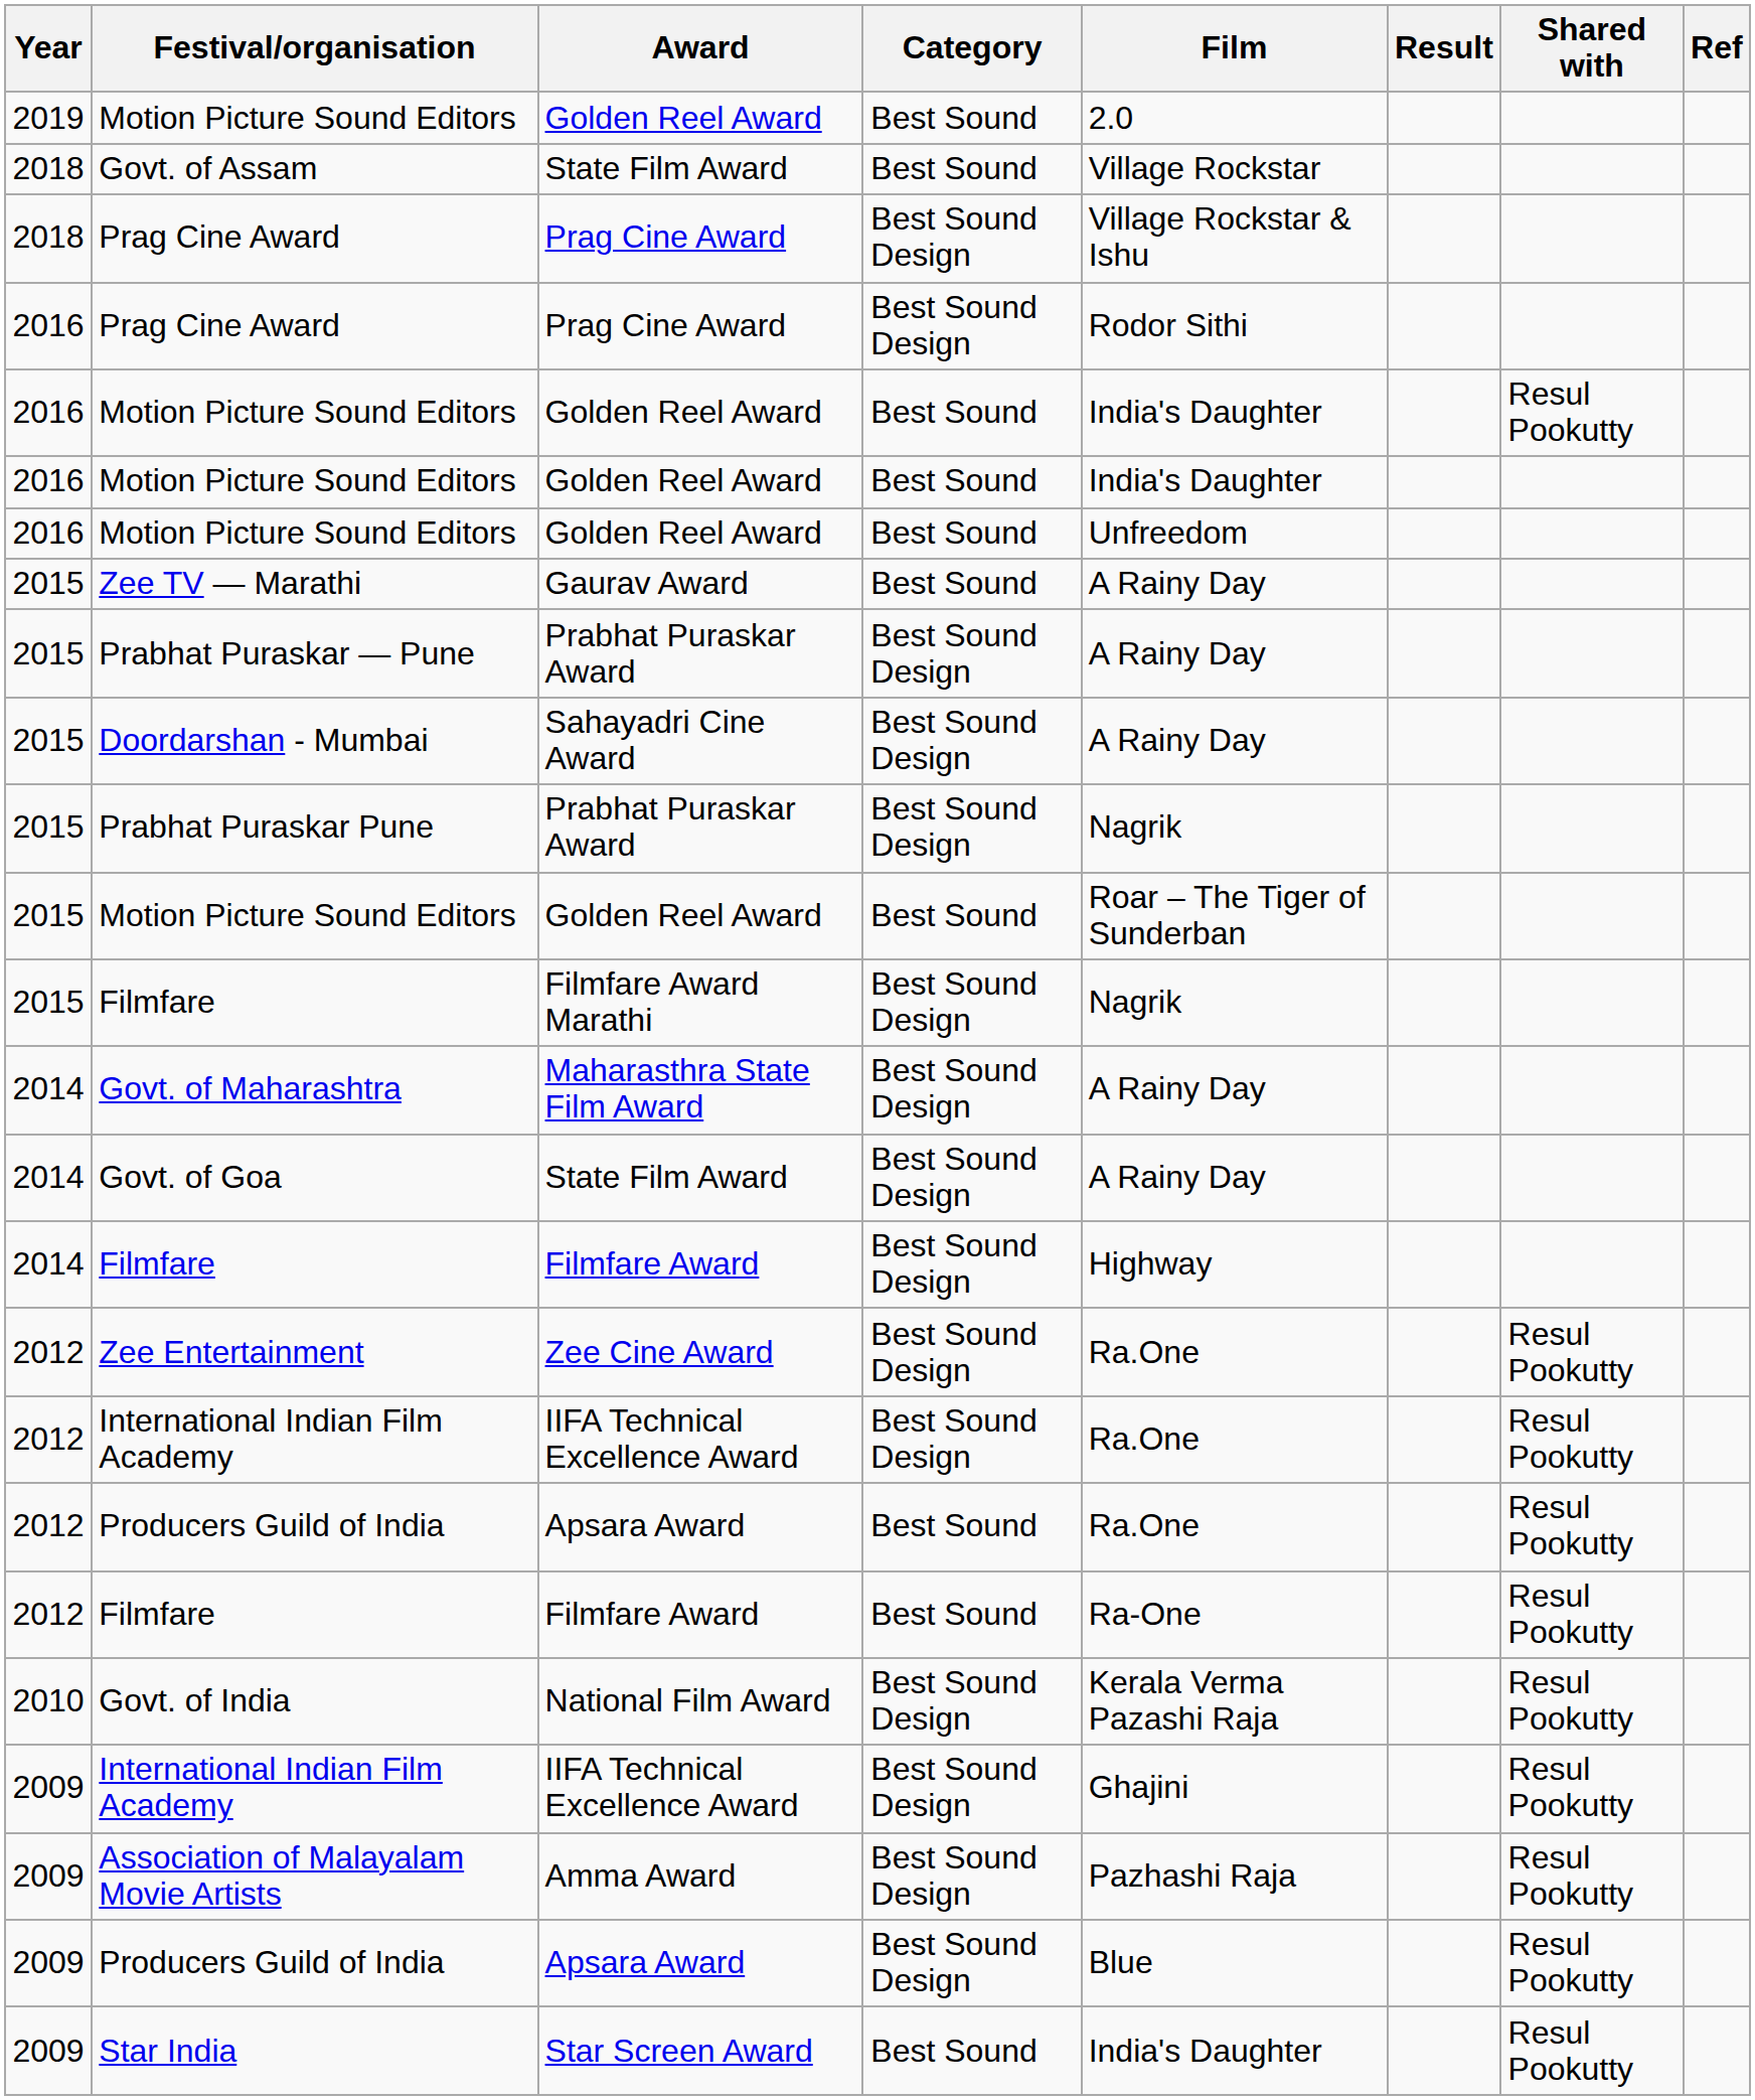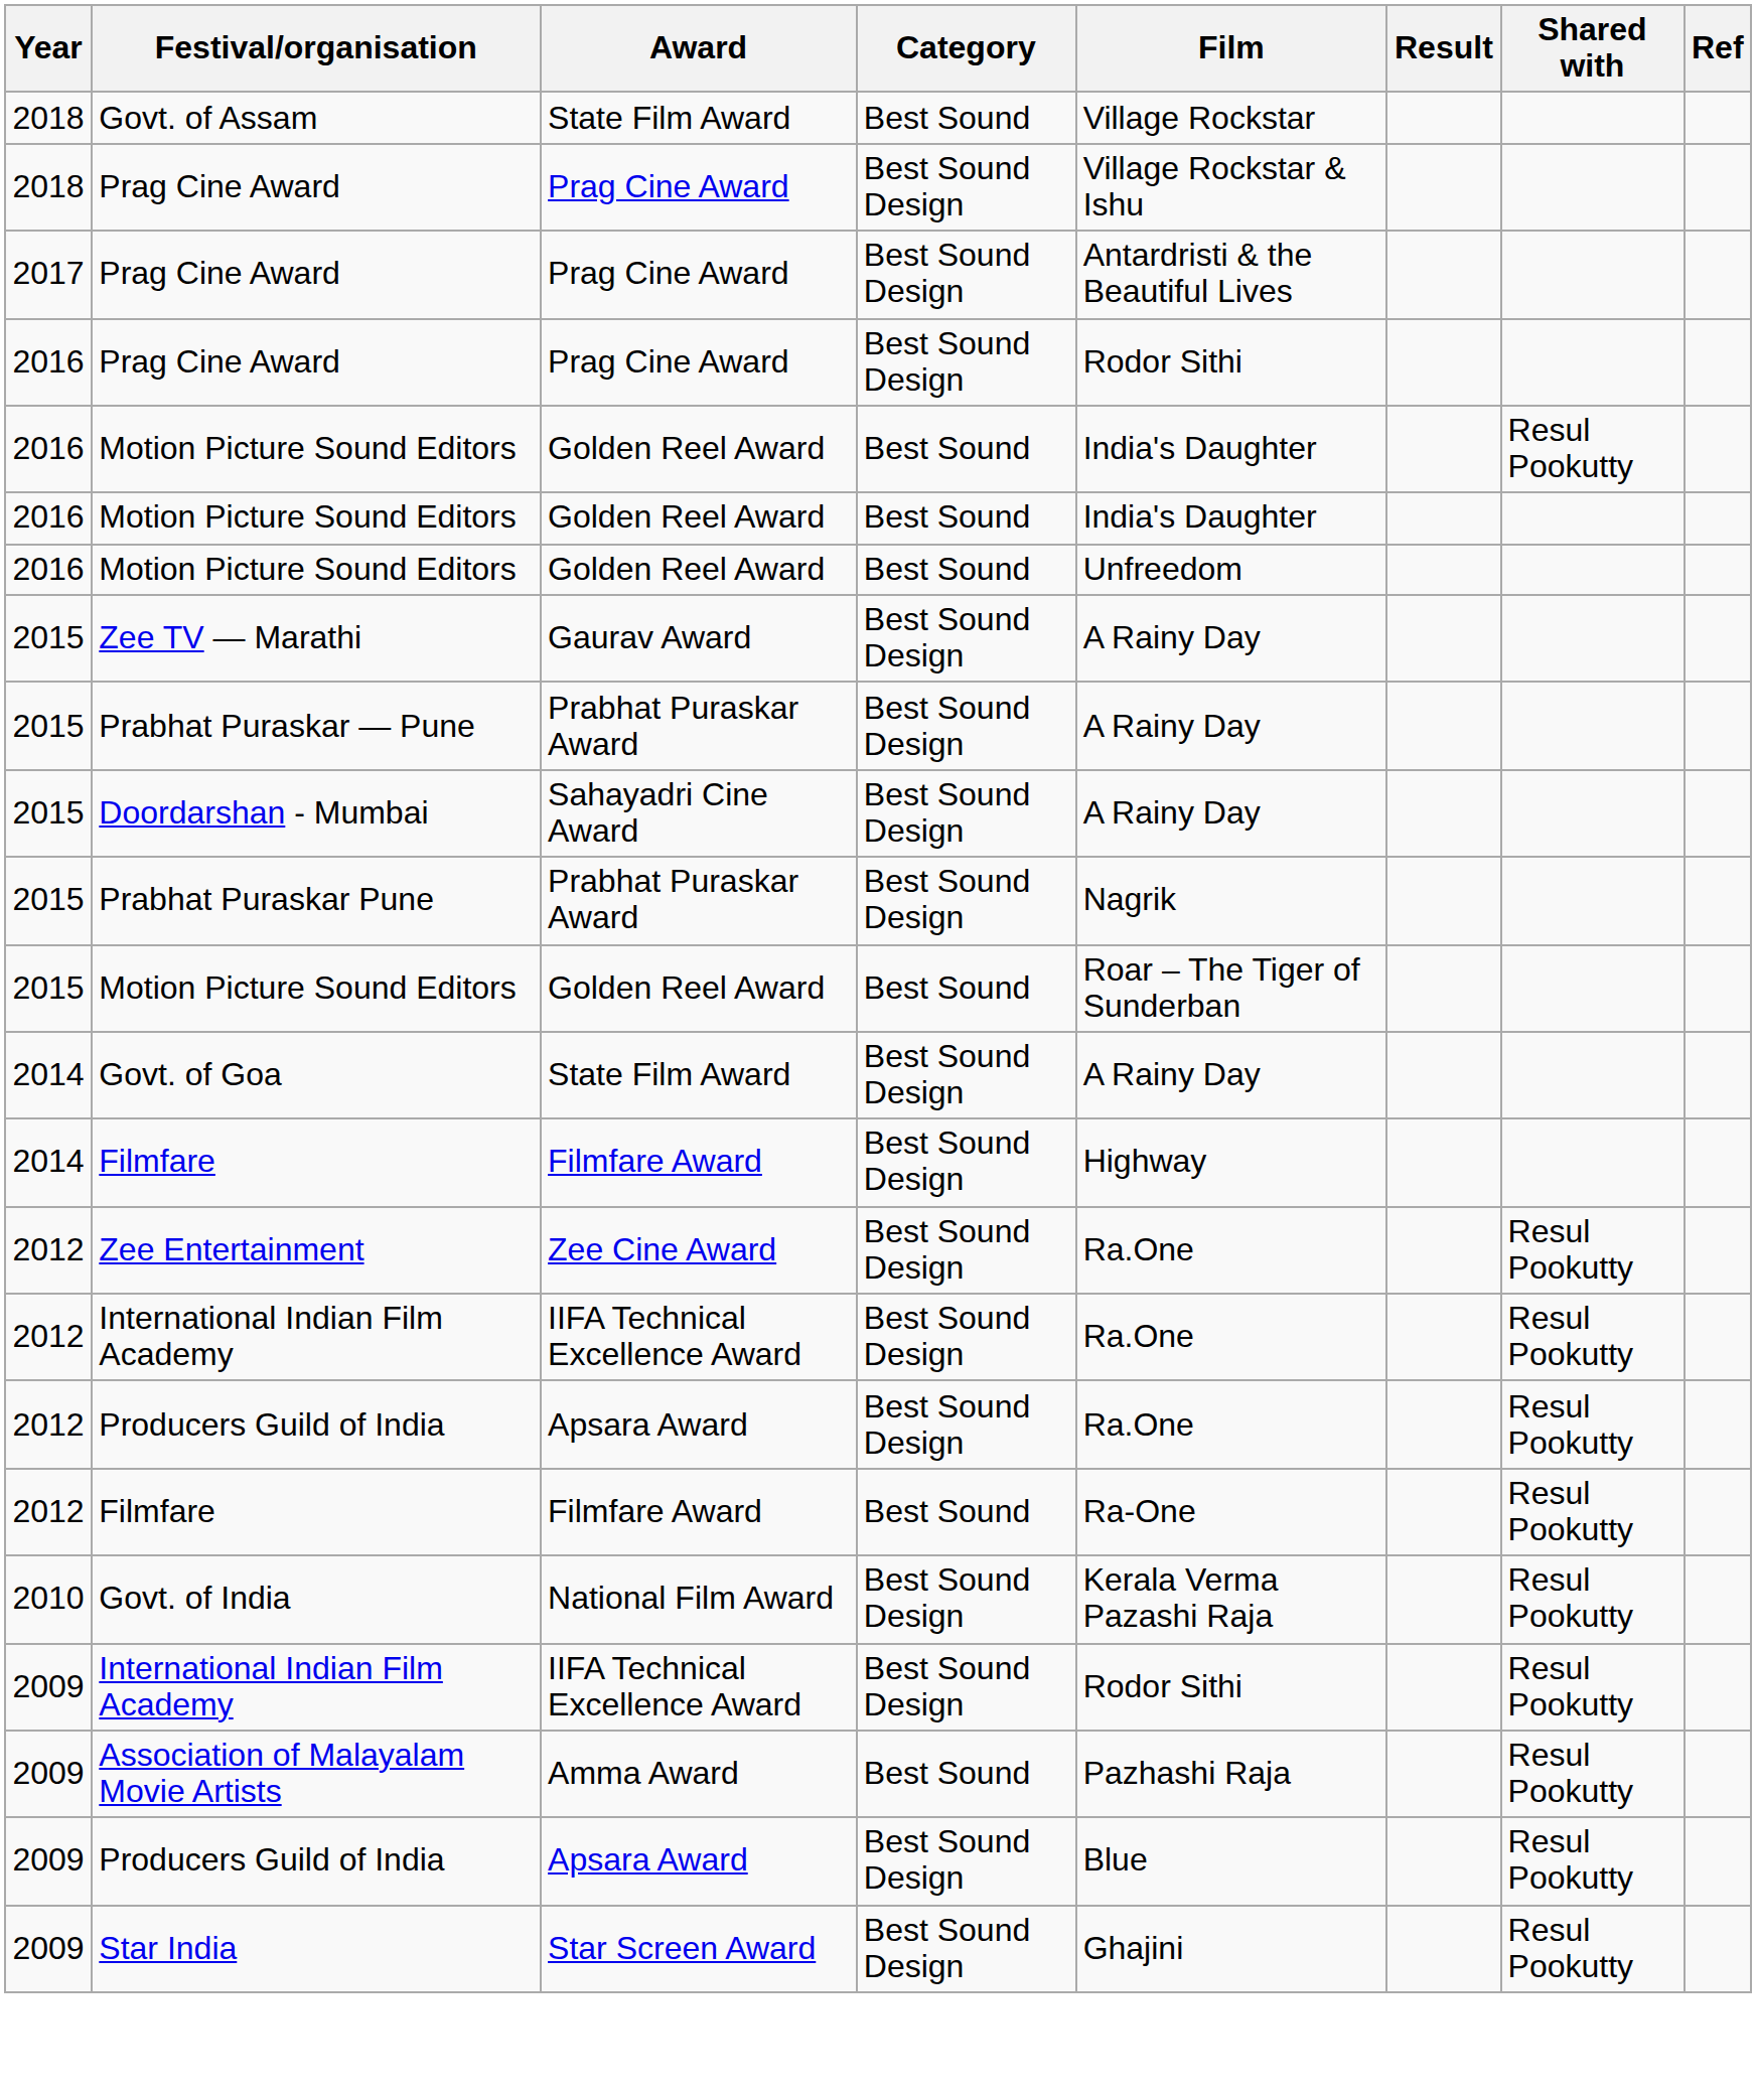 <table class="wikitable sortable">
 <tr>
 <th>Year</th>
 <th>Festival/organisation</th>
 <th>Award</th>
 <th>Category</th>
 <th>Film</th>
 <th>Result</th>
 <th>Shared with</th>
 <th>Ref</th>
-</tr>
-<tr>
-<td>2019</td>
-<td>Motion Picture Sound Editors</td>
-<td><a href='#'>Golden Reel Award</a></td>
-<td>Best Sound</td>
-<td>2.0</td>
-<td></td>
-<td></td>
-<td></td>
 </tr>
 <tr>
 <td>2018</td>
 <td>Govt. of Assam</td>
 <td>State Film Award</td>
 <td>Best Sound</td>
 <td>Village Rockstar</td>
 <td></td>
 <td></td>
 <td></td>
 </tr>
 <tr>
 <td>2018</td>
 <td>Prag Cine Award</td>
 <td><a href='#'>Prag Cine Award</a></td>
 <td>Best Sound Design</td>
 <td>Village Rockstar & Ishu</td>
+<td></td>
+<td></td>
+<td></td>
+</tr>
+<tr>
+<td>2017</td>
+<td>Prag Cine Award</td>
+<td>Prag Cine Award</td>
+<td>Best Sound Design</td>
+<td>Antardristi & the Beautiful Lives</td>
 <td></td>
 <td></td>
 <td></td>
 </tr>
 <tr>
 <td>2016</td>
 <td>Prag Cine Award</td>
 <td>Prag Cine Award</td>
 <td>Best Sound Design</td>
 <td>Rodor Sithi</td>
 <td></td>
 <td></td>
 <td></td>
 </tr>
 <tr>
 <td>2016</td>
 <td>Motion Picture Sound Editors</td>
 <td>Golden Reel Award</td>
 <td>Best Sound</td>
 <td>India's Daughter</td>
 <td></td>
 <td>Resul Pookutty</td>
 <td></td>
 </tr>
 <tr>
 <td>2016</td>
 <td>Motion Picture Sound Editors</td>
 <td>Golden Reel Award</td>
 <td>Best Sound</td>
 <td>India's Daughter</td>
 <td></td>
 <td></td>
 <td></td>
 </tr>
 <tr>
 <td>2016</td>
 <td>Motion Picture Sound Editors</td>
 <td>Golden Reel Award</td>
 <td>Best Sound</td>
 <td>Unfreedom</td>
 <td></td>
 <td></td>
 <td></td>
 </tr>
 <tr>
 <td>2015</td>
 <td><a href='#'>Zee TV</a> — Marathi</td>
 <td>Gaurav Award</td>
-<td>Best Sound</td>
+<td>Best Sound Design</td>
 <td>A Rainy Day</td>
 <td></td>
 <td></td>
 <td></td>
 </tr>
 <tr>
 <td>2015</td>
 <td>Prabhat Puraskar — Pune</td>
 <td>Prabhat Puraskar Award</td>
 <td>Best Sound Design</td>
 <td>A Rainy Day</td>
 <td></td>
 <td></td>
 <td></td>
 </tr>
 <tr>
 <td>2015</td>
 <td><a href='#'>Doordarshan</a> - Mumbai</td>
 <td>Sahayadri Cine Award</td>
 <td>Best Sound Design</td>
 <td>A Rainy Day  </td>
 <td></td>
 <td></td>
 <td></td>
 </tr>
 <tr>
 <td>2015</td>
 <td>Prabhat Puraskar Pune</td>
 <td>Prabhat Puraskar Award</td>
 <td>Best Sound Design</td>
 <td>Nagrik</td>
 <td></td>
 <td></td>
 <td></td>
 </tr>
 <tr>
 <td>2015</td>
 <td>Motion Picture Sound Editors</td>
 <td>Golden Reel Award</td>
 <td>Best Sound</td>
 <td>Roar – The Tiger of Sunderban</td>
-<td></td>
-<td></td>
-<td></td>
-</tr>
-<tr>
-<td>2015</td>
-<td>Filmfare</td>
-<td>Filmfare Award Marathi</td>
-<td>Best Sound Design</td>
-<td>Nagrik</td>
-<td></td>
-<td></td>
-<td></td>
-</tr>
-<tr>
-<td>2014</td>
-<td><a href='#'>Govt. of Maharashtra</a></td>
-<td><a href='#'>Maharasthra State Film Award</a></td>
-<td>Best Sound Design</td>
-<td>A Rainy Day</td>
 <td></td>
 <td></td>
 <td></td>
 </tr>
 <tr>
 <td>2014</td>
 <td>Govt. of Goa</td>
 <td>State Film Award</td>
 <td>Best Sound Design</td>
 <td>A Rainy Day</td>
 <td></td>
 <td></td>
 <td></td>
 </tr>
 <tr>
 <td>2014</td>
 <td><a href='#'>Filmfare</a></td>
 <td><a href='#'>Filmfare Award</a></td>
 <td>Best Sound Design</td>
 <td>Highway</td>
 <td></td>
 <td></td>
 <td></td>
 </tr>
 <tr>
 <td>2012</td>
 <td><a href='#'>Zee Entertainment</a></td>
 <td><a href='#'>Zee Cine Award</a></td>
 <td>Best Sound Design</td>
 <td>Ra.One</td>
 <td></td>
 <td>Resul Pookutty</td>
 <td></td>
 </tr>
 <tr>
 <td>2012</td>
 <td>International Indian Film Academy</td>
 <td>IIFA Technical Excellence Award</td>
 <td>Best Sound Design</td>
 <td>Ra.One</td>
 <td></td>
 <td>Resul Pookutty</td>
 <td></td>
 </tr>
 <tr>
 <td>2012</td>
 <td>Producers Guild of India</td>
 <td>Apsara Award</td>
-<td>Best Sound</td>
+<td>Best Sound Design</td>
 <td>Ra.One</td>
 <td></td>
 <td>Resul Pookutty</td>
 <td></td>
 </tr>
 <tr>
 <td>2012</td>
 <td>Filmfare</td>
 <td>Filmfare Award</td>
 <td>Best Sound</td>
 <td>Ra-One</td>
 <td></td>
 <td>Resul Pookutty</td>
 <td></td>
 </tr>
 <tr>
 <td>2010</td>
 <td>Govt. of India</td>
 <td>National Film Award</td>
 <td>Best Sound Design</td>
 <td>Kerala Verma Pazashi Raja</td>
 <td></td>
 <td>Resul Pookutty</td>
 <td></td>
 </tr>
 <tr>
 <td>2009</td>
 <td><a href='#'>International Indian Film Academy</a></td>
 <td>IIFA Technical Excellence Award</td>
 <td>Best Sound Design</td>
-<td>Ghajini</td>
+<td>Rodor Sithi</td>
 <td></td>
 <td>Resul Pookutty</td>
 <td></td>
 </tr>
 <tr>
 <td>2009</td>
 <td><a href='#'>Association of Malayalam Movie Artists</a></td>
 <td>Amma Award</td>
-<td>Best Sound Design</td>
+<td>Best Sound</td>
 <td>Pazhashi Raja</td>
 <td></td>
 <td>Resul Pookutty</td>
 <td></td>
 </tr>
 <tr>
 <td>2009</td>
 <td>Producers Guild of India</td>
 <td><a href='#'>Apsara Award</a></td>
 <td>Best Sound Design</td>
 <td>Blue</td>
 <td></td>
 <td>Resul Pookutty</td>
 <td></td>
 </tr>
 <tr>
 <td>2009</td>
 <td><a href='#'>Star India</a></td>
 <td><a href='#'>Star Screen Award</a></td>
-<td>Best Sound</td>
-<td>India's Daughter</td>
+<td>Best Sound Design</td>
+<td>Ghajini</td>
 <td></td>
 <td>Resul Pookutty</td>
 <td></td>
 </tr>
 </table>
